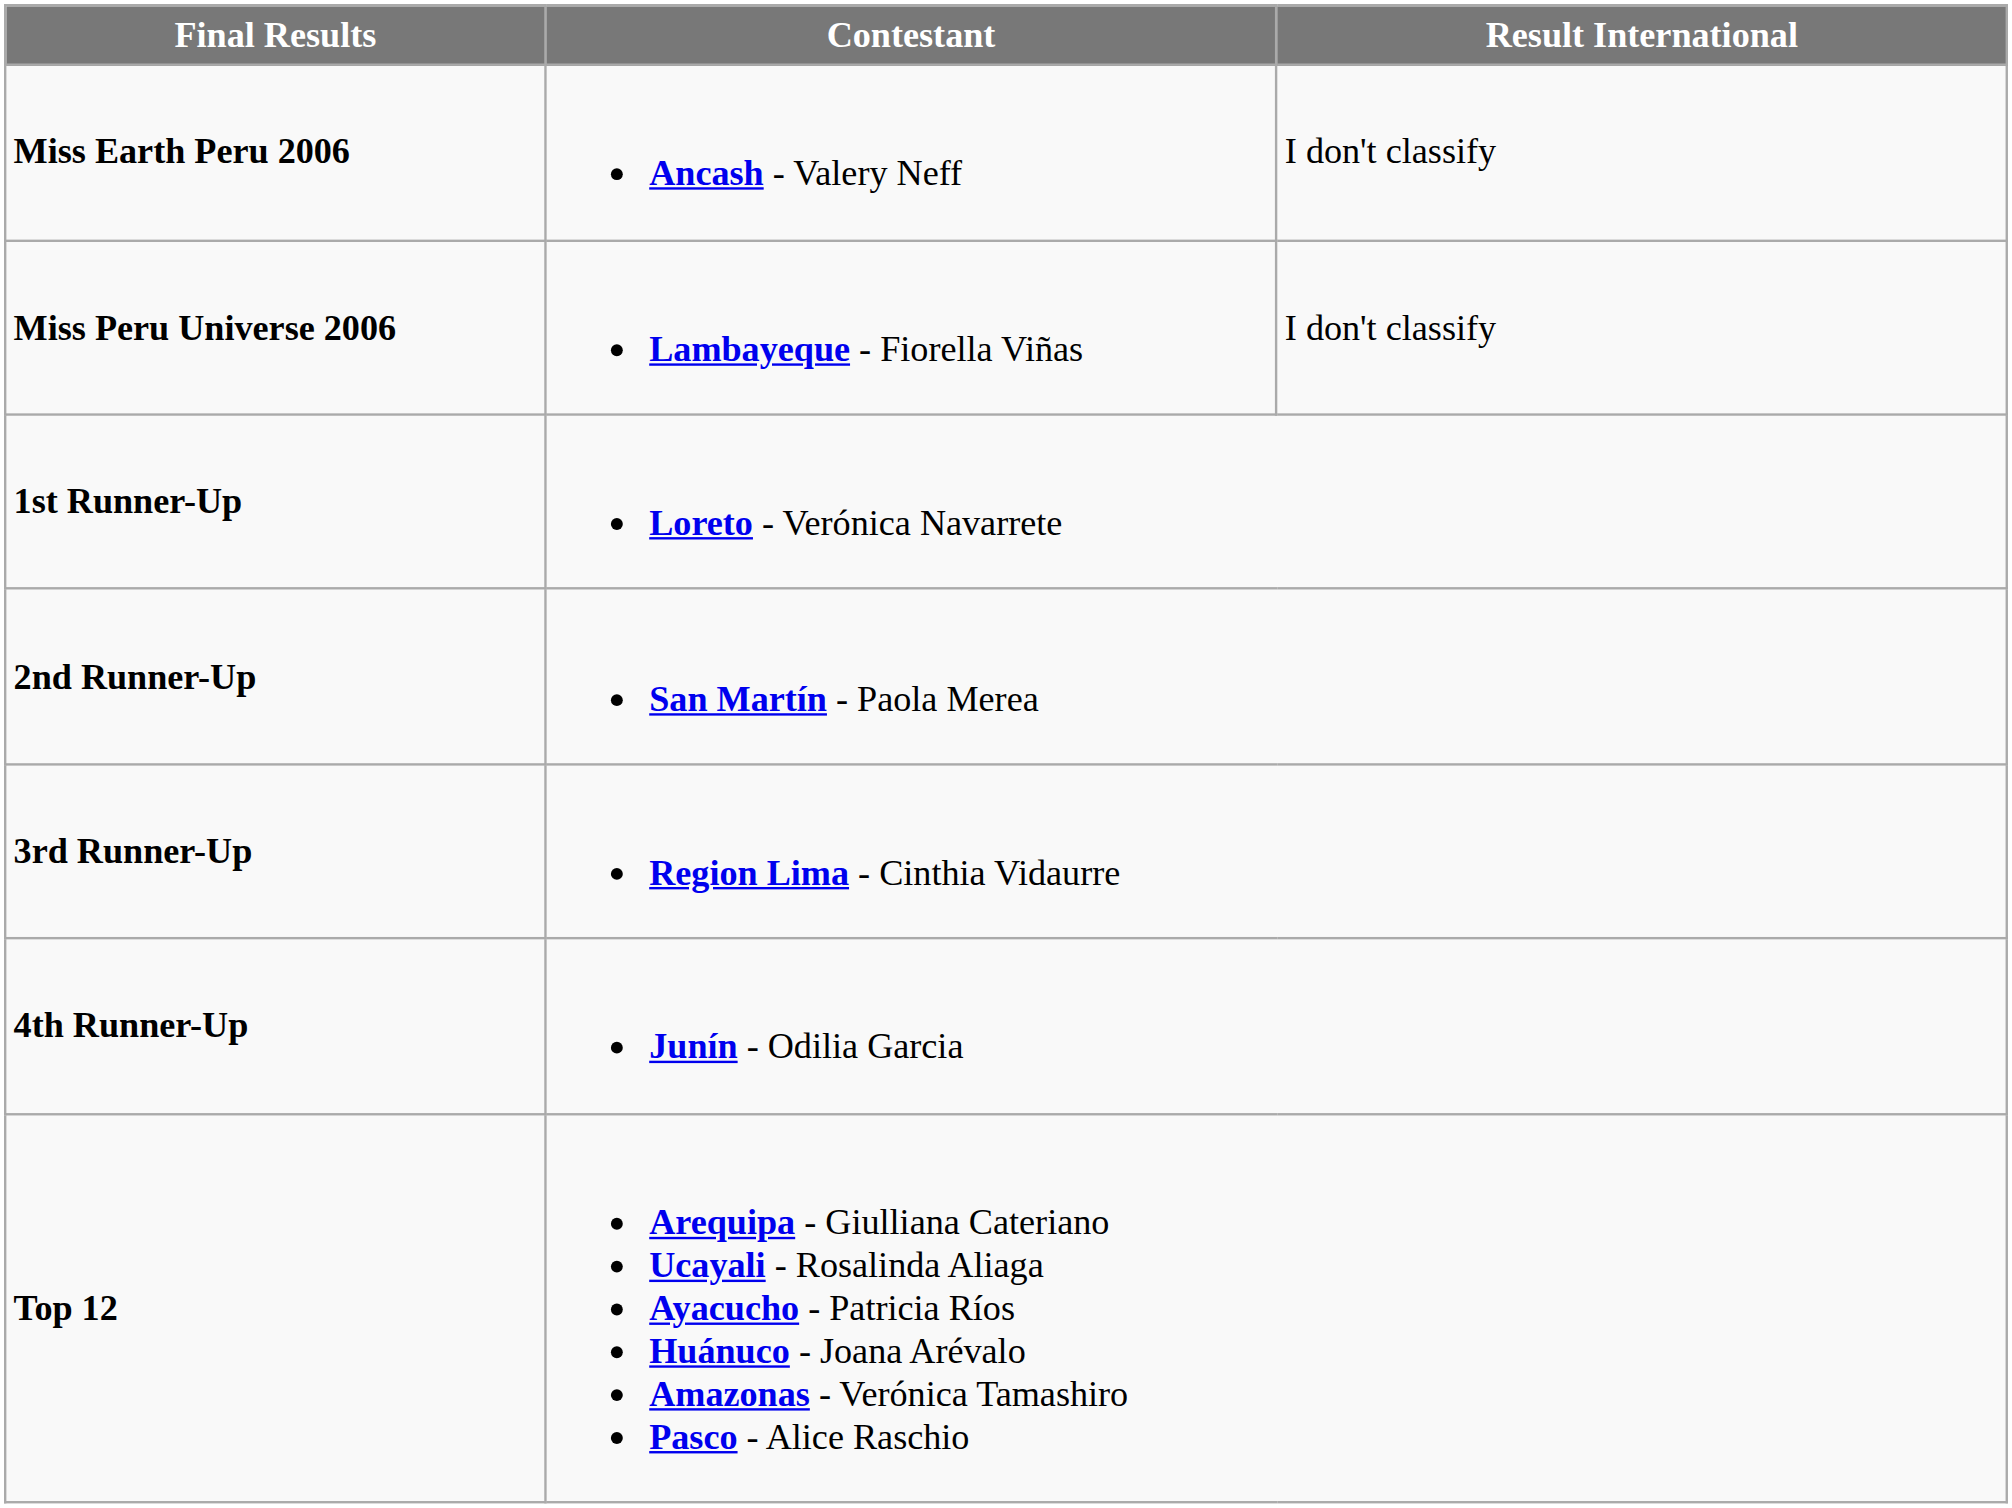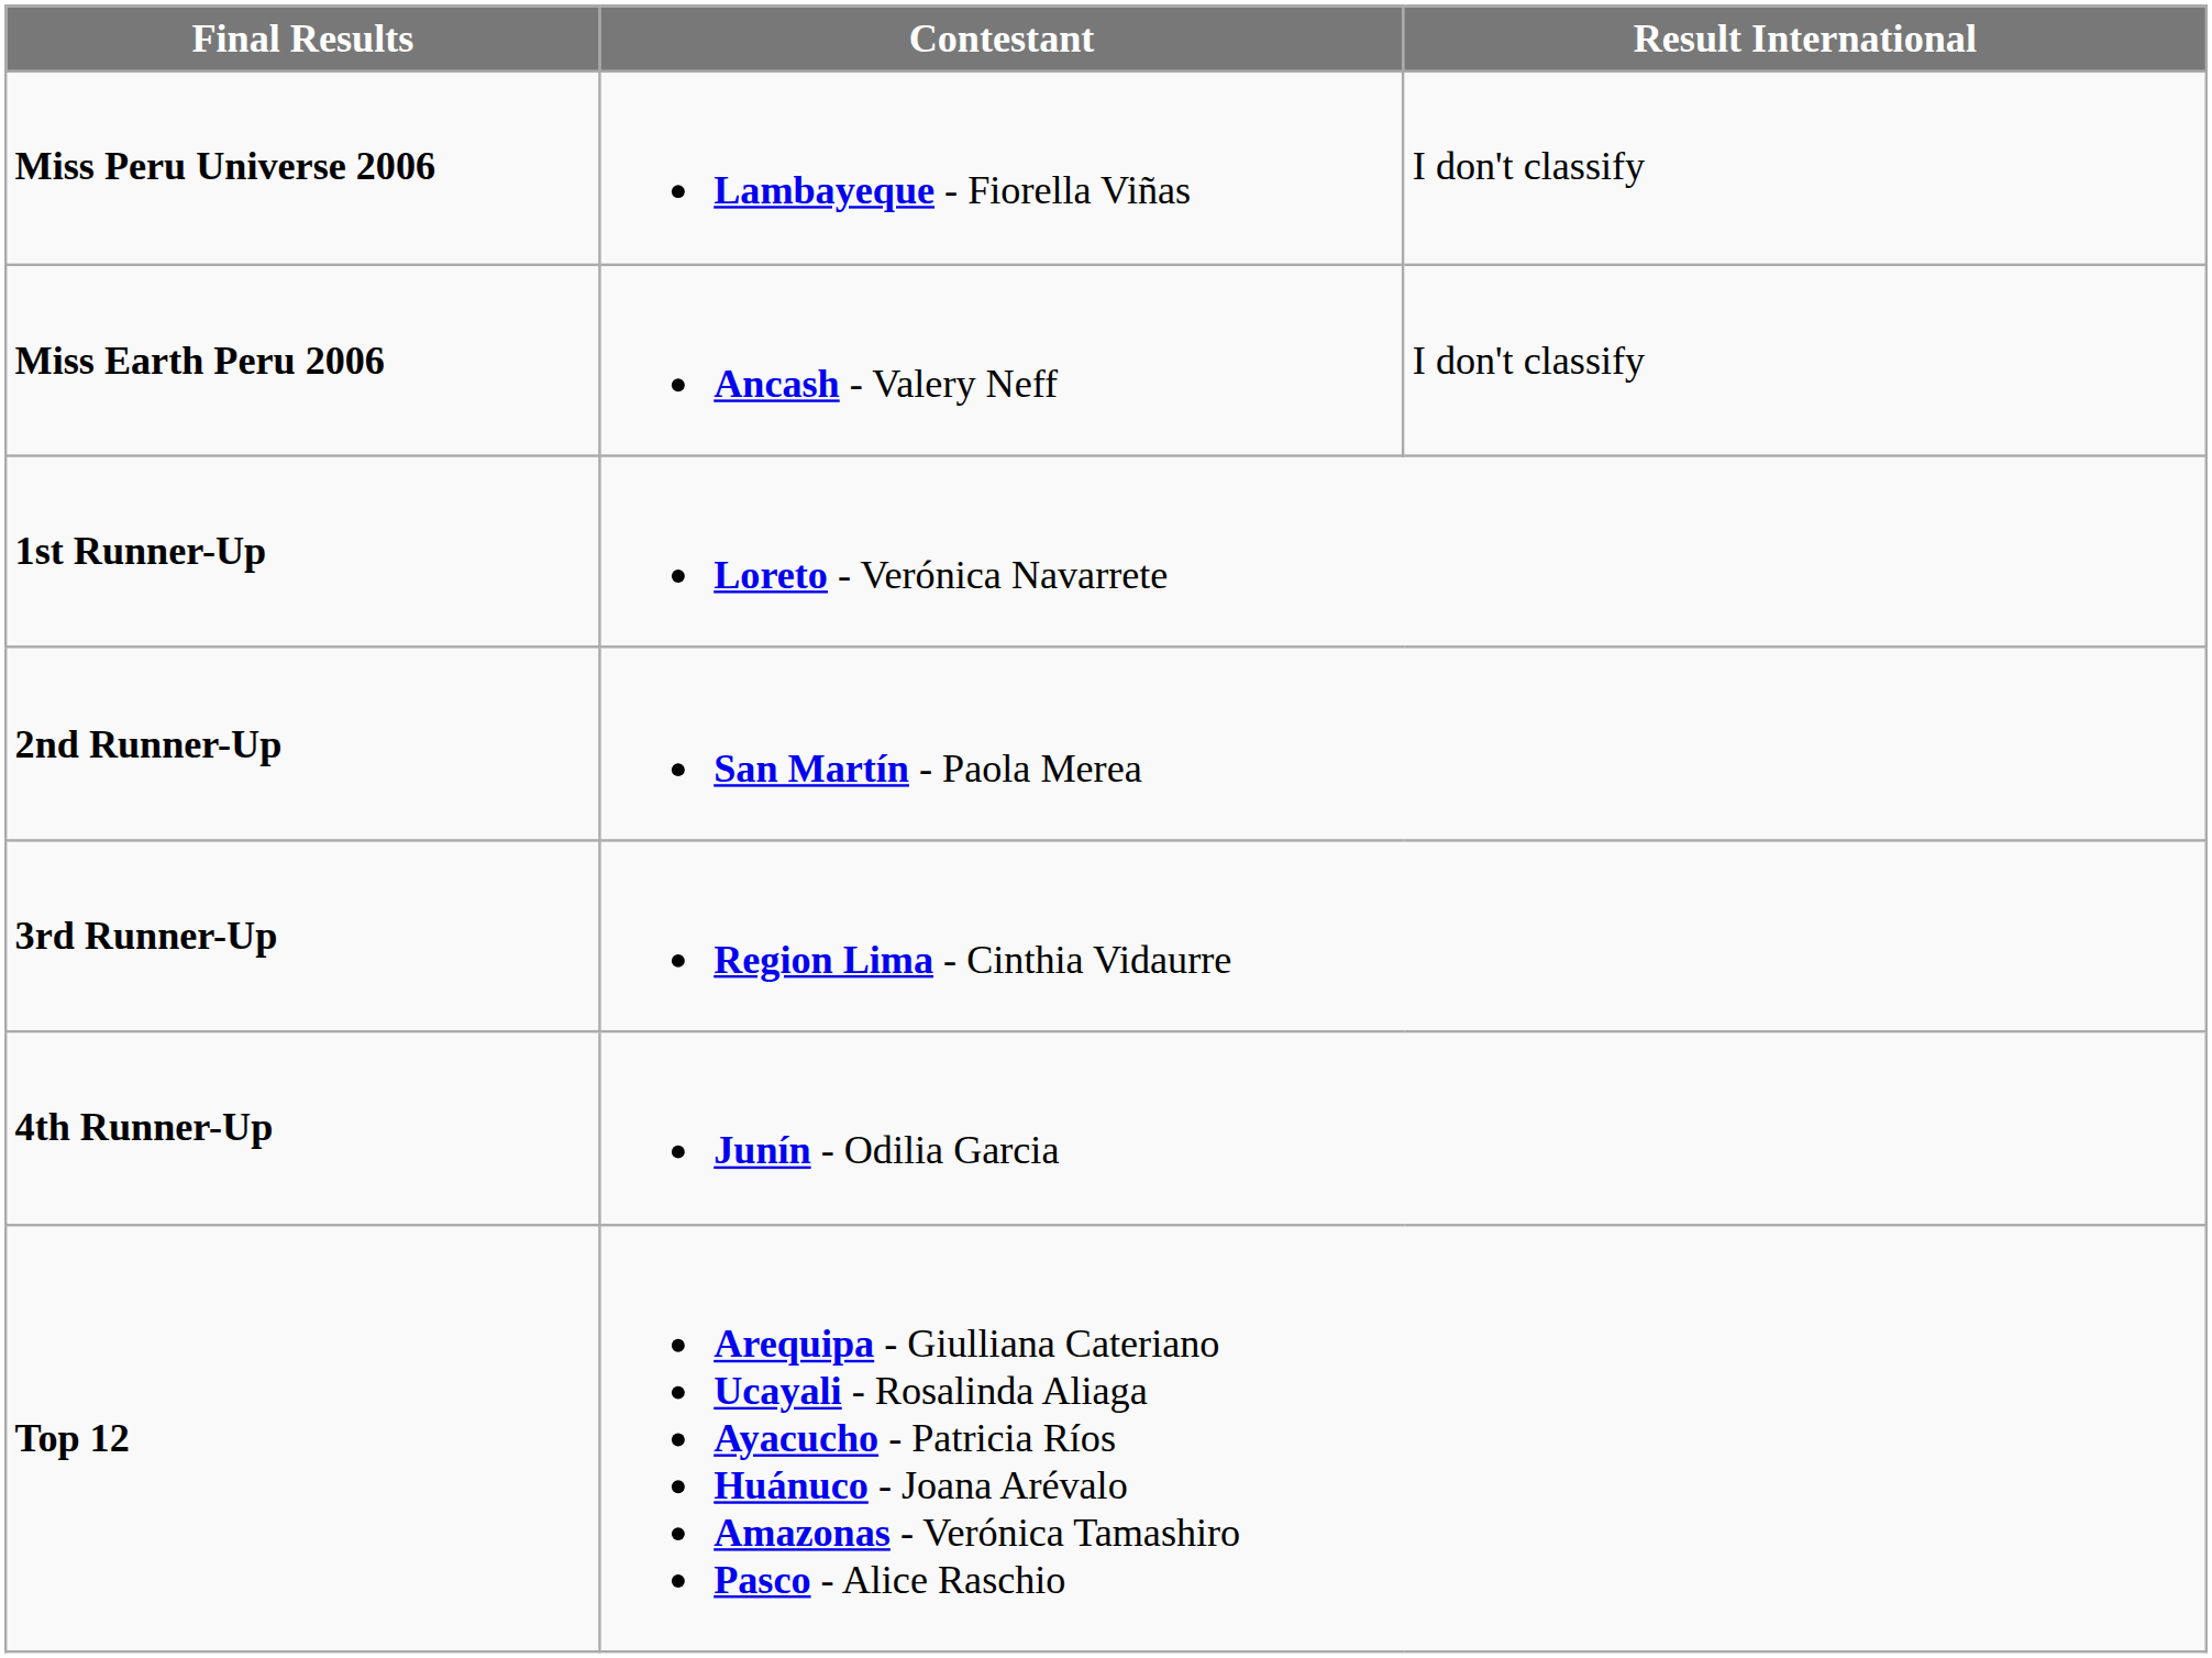 <table class="wikitable sortable" style="font-size: 95%;">
 <tr>
 <th width="220" style="background-color:#787878;color:#FFFFFF;">Final Results</th>
 <th width="300" style="background-color:#787878;color:#FFFFFF;">Contestant</th>
 <th width="300" style="background-color:#787878;color:#FFFFFF;">Result International</th>
 </tr>
 <tr>
-<td><strong>Miss Earth Peru 2006</strong></td>
-<td><br><ul><li> <strong><a href='#'>Ancash</a></strong> - Valery Neff</li></ul></td>
+<td><strong>Miss Peru Universe 2006</strong></td>
+<td><br><ul><li> <strong><a href='#'>Lambayeque</a></strong> - Fiorella Viñas</li></ul></td>
 <td>I don't classify</td>
 </tr>
 <tr>
-<td><strong>Miss Peru Universe 2006</strong></td>
-<td><br><ul><li> <strong><a href='#'>Lambayeque</a></strong> - Fiorella Viñas</li></ul></td>
+<td><strong>Miss Earth Peru 2006</strong></td>
+<td><br><ul><li> <strong><a href='#'>Ancash</a></strong> - Valery Neff</li></ul></td>
 <td>I don't classify</td>
 </tr>
 <tr>
 <td><strong>1st Runner-Up</strong></td>
 <td colspan="2"><br><ul><li> <strong><a href='#'>Loreto</a></strong> - Verónica Navarrete</li></ul></td>
 </tr>
 <tr>
 <td><strong>2nd Runner-Up</strong></td>
 <td colspan="2"><br><ul><li> <strong><a href='#'>San Martín</a></strong> - Paola Merea</li></ul></td>
 </tr>
 <tr>
 <td><strong>3rd Runner-Up</strong></td>
 <td colspan="2"><br><ul><li> <strong><a href='#'>Region Lima</a></strong> - Cinthia Vidaurre</li></ul></td>
 </tr>
 <tr>
 <td><strong>4th Runner-Up</strong></td>
 <td colspan="2"><br><ul><li> <strong><a href='#'>Junín</a></strong> - Odilia Garcia</li></ul></td>
 </tr>
 <tr>
 <td><strong>Top 12</strong></td>
 <td colspan="2"><br><ul><li> <strong><a href='#'>Arequipa</a></strong> - Giulliana Cateriano</li><li> <strong><a href='#'>Ucayali</a></strong> - Rosalinda Aliaga</li><li> <strong><a href='#'>Ayacucho</a></strong> - Patricia Ríos</li><li> <strong><a href='#'>Huánuco</a></strong> - Joana Arévalo</li><li> <strong><a href='#'>Amazonas</a></strong> - Verónica Tamashiro</li><li> <strong><a href='#'>Pasco</a></strong> - Alice Raschio</li></ul></td>
 </tr>
 </table>
